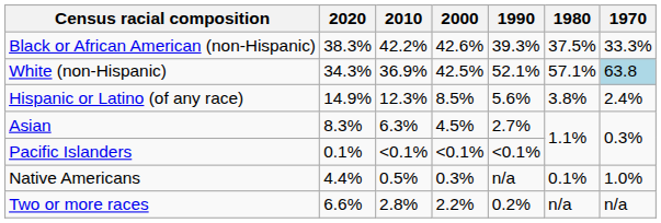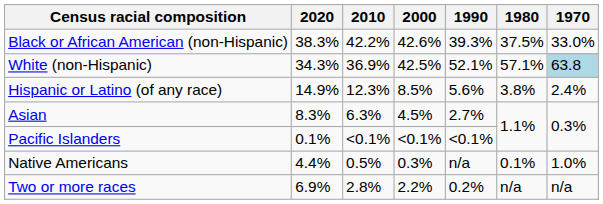 <table class="wikitable sortable collapsible" style="font-size: 90%;">
 <tr>
 <th>Census racial composition</th>
 <th>2020</th>
 <th>2010</th>
 <th>2000</th>
 <th>1990</th>
 <th>1980</th>
 <th>1970</th>
 </tr>
 <tr>
 <td><a href='#'>Black or African American</a> (non-Hispanic)</td>
 <td>38.3%</td>
 <td>42.2%</td>
 <td>42.6%</td>
 <td>39.3%</td>
 <td>37.5%</td>
-<td>33.3%</td>
+<td>33.0%</td>
 </tr>
 <tr>
 <td><a href='#'>White</a> (non-Hispanic)</td>
 <td>34.3%</td>
 <td>36.9%</td>
 <td>42.5%</td>
 <td>52.1%</td>
 <td>57.1%</td>
 <td style="background: lightblue;">63.8</td>
 </tr>
 <tr>
 <td><a href='#'>Hispanic or Latino</a> (of any race)</td>
 <td>14.9%</td>
 <td>12.3%</td>
 <td>8.5%</td>
 <td>5.6%</td>
 <td>3.8%</td>
 <td>2.4%</td>
 </tr>
 <tr>
 <td><a href='#'>Asian</a></td>
 <td>8.3%</td>
 <td>6.3%</td>
 <td>4.5%</td>
 <td>2.7%</td>
 <td rowspan=2>1.1%</td>
 <td rowspan=2>0.3%</td>
 </tr>
 <tr>
 <td><a href='#'>Pacific Islanders</a></td>
 <td>0.1%</td>
 <td><0.1%</td>
 <td><0.1%</td>
 <td><0.1%</td>
 </tr>
 <tr>
 <td>Native Americans</td>
 <td>4.4%</td>
 <td>0.5%</td>
 <td>0.3%</td>
 <td>n/a</td>
 <td>0.1%</td>
 <td>1.0%</td>
 </tr>
 <tr>
 <td><a href='#'>Two or more races</a></td>
-<td>6.6%</td>
+<td>6.9%</td>
 <td>2.8%</td>
 <td>2.2%</td>
 <td>0.2%</td>
 <td>n/a</td>
 <td>n/a</td>
 </tr>
 </table>
